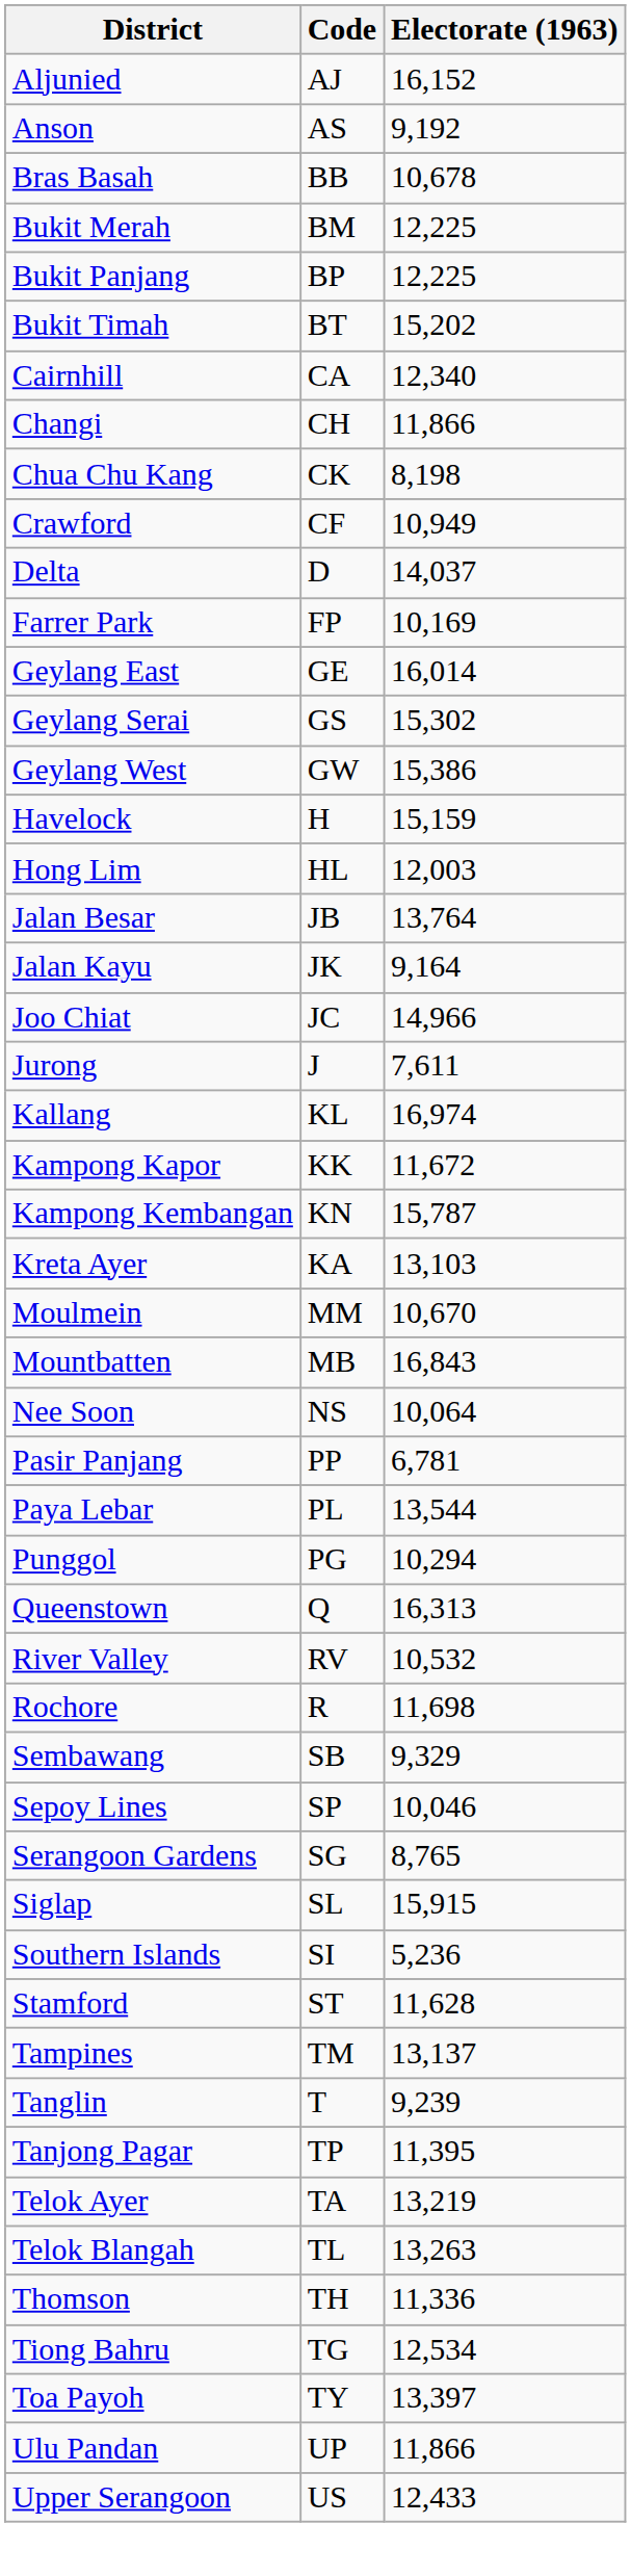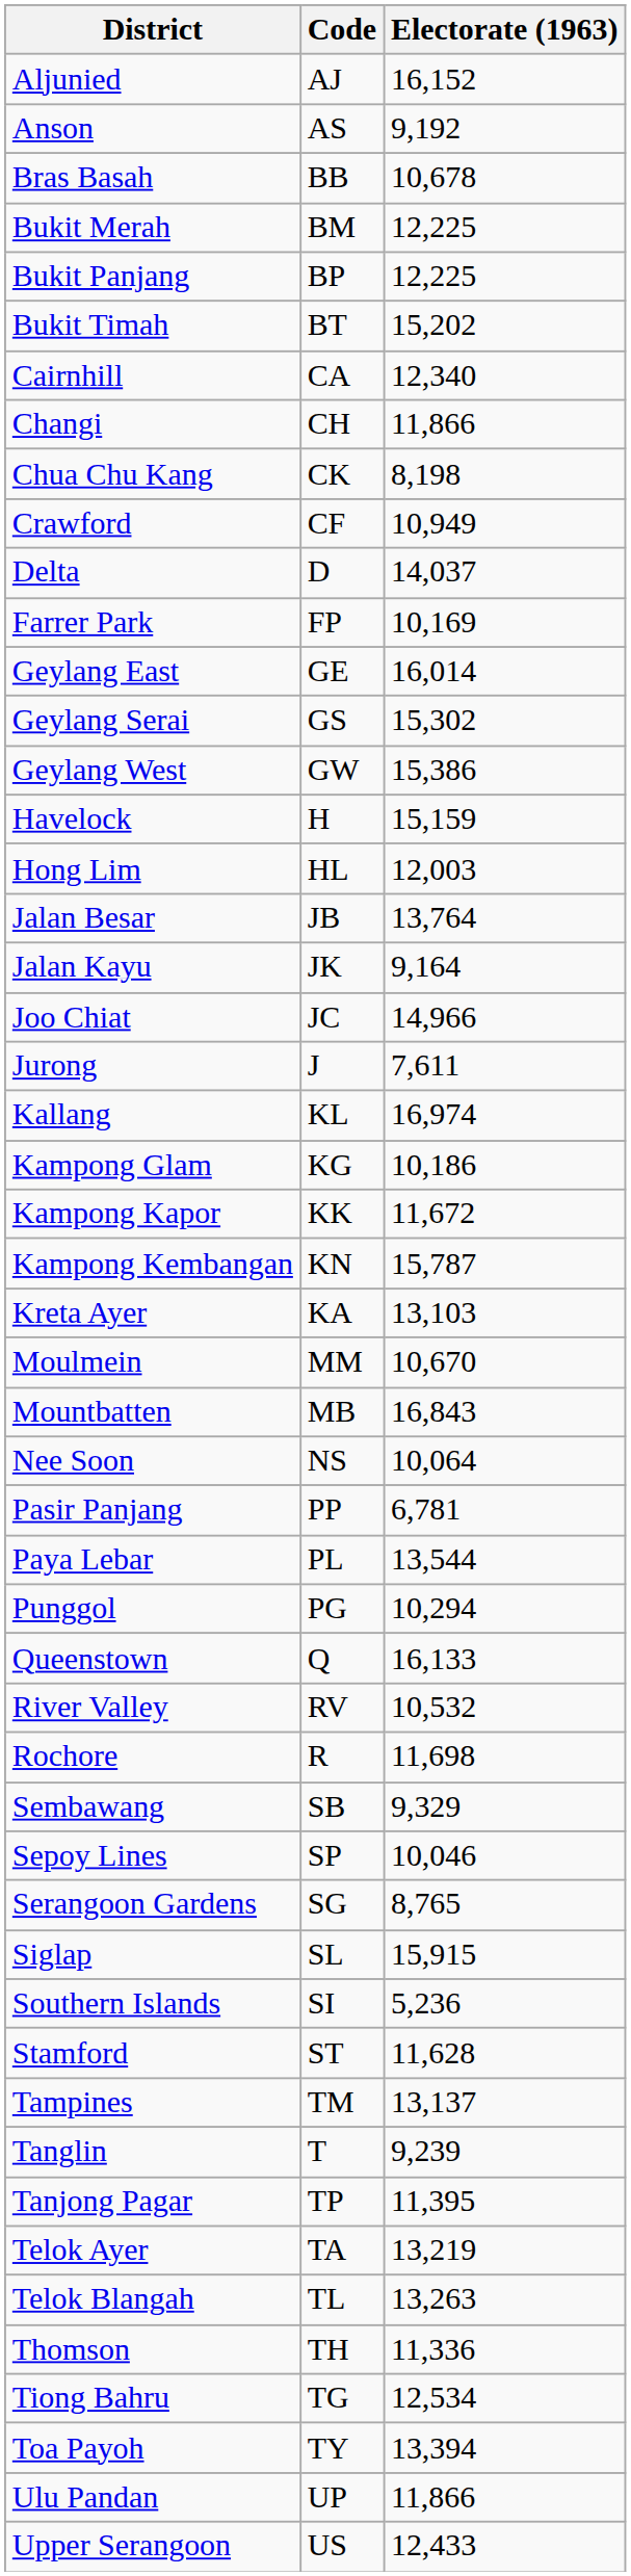 <table class="wikitable">
 <tr>
 <th>District</th>
 <th>Code</th>
 <th>Electorate (1963)</th>
 </tr>
 <tr>
 <td><a href='#'>Aljunied</a></td>
 <td>AJ</td>
 <td>16,152</td>
 </tr>
 <tr>
 <td><a href='#'>Anson</a></td>
 <td>AS</td>
 <td>9,192</td>
 </tr>
 <tr>
 <td><a href='#'>Bras Basah</a></td>
 <td>BB</td>
 <td>10,678</td>
 </tr>
 <tr>
 <td><a href='#'>Bukit Merah</a></td>
 <td>BM</td>
 <td>12,225</td>
 </tr>
 <tr>
 <td><a href='#'>Bukit Panjang</a></td>
 <td>BP</td>
 <td>12,225</td>
 </tr>
 <tr>
 <td><a href='#'>Bukit Timah</a></td>
 <td>BT</td>
 <td>15,202</td>
 </tr>
 <tr>
 <td><a href='#'>Cairnhill</a></td>
 <td>CA</td>
 <td>12,340</td>
 </tr>
 <tr>
 <td><a href='#'>Changi</a></td>
 <td>CH</td>
 <td>11,866</td>
 </tr>
 <tr>
 <td><a href='#'>Chua Chu Kang</a></td>
 <td>CK</td>
 <td>8,198</td>
 </tr>
 <tr>
 <td><a href='#'>Crawford</a></td>
 <td>CF</td>
 <td>10,949</td>
 </tr>
 <tr>
 <td><a href='#'>Delta</a></td>
 <td>D</td>
 <td>14,037</td>
 </tr>
 <tr>
 <td><a href='#'>Farrer Park</a></td>
 <td>FP</td>
 <td>10,169</td>
 </tr>
 <tr>
 <td><a href='#'>Geylang East</a></td>
 <td>GE</td>
 <td>16,014</td>
 </tr>
 <tr>
 <td><a href='#'>Geylang Serai</a></td>
 <td>GS</td>
 <td>15,302</td>
 </tr>
 <tr>
 <td><a href='#'>Geylang West</a></td>
 <td>GW</td>
 <td>15,386</td>
 </tr>
 <tr>
 <td><a href='#'>Havelock</a></td>
 <td>H</td>
 <td>15,159</td>
 </tr>
 <tr>
 <td><a href='#'>Hong Lim</a></td>
 <td>HL</td>
 <td>12,003</td>
 </tr>
 <tr>
 <td><a href='#'>Jalan Besar</a></td>
 <td>JB</td>
 <td>13,764</td>
 </tr>
 <tr>
 <td><a href='#'>Jalan Kayu</a></td>
 <td>JK</td>
 <td>9,164</td>
 </tr>
 <tr>
 <td><a href='#'>Joo Chiat</a></td>
 <td>JC</td>
 <td>14,966</td>
 </tr>
 <tr>
 <td><a href='#'>Jurong</a></td>
 <td>J</td>
 <td>7,611</td>
 </tr>
 <tr>
 <td><a href='#'>Kallang</a></td>
 <td>KL</td>
 <td>16,974</td>
 </tr>
 <tr>
+<td><a href='#'>Kampong Glam</a></td>
+<td>KG</td>
+<td>10,186</td>
+</tr>
+<tr>
 <td><a href='#'>Kampong Kapor</a></td>
 <td>KK</td>
 <td>11,672</td>
 </tr>
 <tr>
 <td><a href='#'>Kampong Kembangan</a></td>
 <td>KN</td>
 <td>15,787</td>
 </tr>
 <tr>
 <td><a href='#'>Kreta Ayer</a></td>
 <td>KA</td>
 <td>13,103</td>
 </tr>
 <tr>
 <td><a href='#'>Moulmein</a></td>
 <td>MM</td>
 <td>10,670</td>
 </tr>
 <tr>
 <td><a href='#'>Mountbatten</a></td>
 <td>MB</td>
 <td>16,843</td>
 </tr>
 <tr>
 <td><a href='#'>Nee Soon</a></td>
 <td>NS</td>
 <td>10,064</td>
 </tr>
 <tr>
 <td><a href='#'>Pasir Panjang</a></td>
 <td>PP</td>
 <td>6,781</td>
 </tr>
 <tr>
 <td><a href='#'>Paya Lebar</a></td>
 <td>PL</td>
 <td>13,544</td>
 </tr>
 <tr>
 <td><a href='#'>Punggol</a></td>
 <td>PG</td>
 <td>10,294</td>
 </tr>
 <tr>
 <td><a href='#'>Queenstown</a></td>
 <td>Q</td>
-<td>16,313</td>
+<td>16,133</td>
 </tr>
 <tr>
 <td><a href='#'>River Valley</a></td>
 <td>RV</td>
 <td>10,532</td>
 </tr>
 <tr>
 <td><a href='#'>Rochore</a></td>
 <td>R</td>
 <td>11,698</td>
 </tr>
 <tr>
 <td><a href='#'>Sembawang</a></td>
 <td>SB</td>
 <td>9,329</td>
 </tr>
 <tr>
 <td><a href='#'>Sepoy Lines</a></td>
 <td>SP</td>
 <td>10,046</td>
 </tr>
 <tr>
 <td><a href='#'>Serangoon Gardens</a></td>
 <td>SG</td>
 <td>8,765</td>
 </tr>
 <tr>
 <td><a href='#'>Siglap</a></td>
 <td>SL</td>
 <td>15,915</td>
 </tr>
 <tr>
 <td><a href='#'>Southern Islands</a></td>
 <td>SI</td>
 <td>5,236</td>
 </tr>
 <tr>
 <td><a href='#'>Stamford</a></td>
 <td>ST</td>
 <td>11,628</td>
 </tr>
 <tr>
 <td><a href='#'>Tampines</a></td>
 <td>TM</td>
 <td>13,137</td>
 </tr>
 <tr>
 <td><a href='#'>Tanglin</a></td>
 <td>T</td>
 <td>9,239</td>
 </tr>
 <tr>
 <td><a href='#'>Tanjong Pagar</a></td>
 <td>TP</td>
 <td>11,395</td>
 </tr>
 <tr>
 <td><a href='#'>Telok Ayer</a></td>
 <td>TA</td>
 <td>13,219</td>
 </tr>
 <tr>
 <td><a href='#'>Telok Blangah</a></td>
 <td>TL</td>
 <td>13,263</td>
 </tr>
 <tr>
 <td><a href='#'>Thomson</a></td>
 <td>TH</td>
 <td>11,336</td>
 </tr>
 <tr>
 <td><a href='#'>Tiong Bahru</a></td>
 <td>TG</td>
 <td>12,534</td>
 </tr>
 <tr>
 <td><a href='#'>Toa Payoh</a></td>
 <td>TY</td>
-<td>13,397</td>
+<td>13,394</td>
 </tr>
 <tr>
 <td><a href='#'>Ulu Pandan</a></td>
 <td>UP</td>
 <td>11,866</td>
 </tr>
 <tr>
 <td><a href='#'>Upper Serangoon</a></td>
 <td>US</td>
 <td>12,433</td>
 </tr>
 </table>
